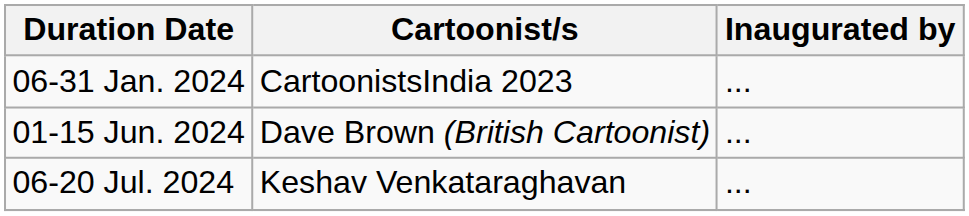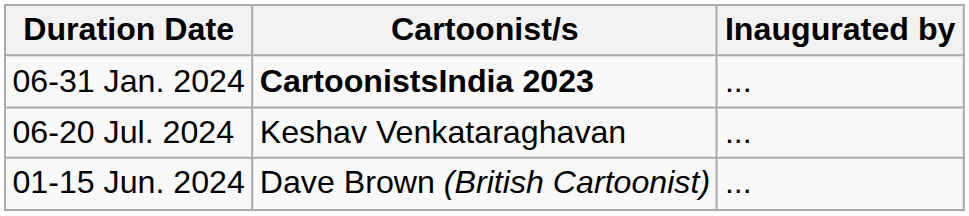 <table class="wikitable sortable">
 <tr>
 <th>Duration Date</th>
 <th>Cartoonist/s</th>
 <th>Inaugurated by</th>
 </tr>
 <tr>
 <td>06-31 Jan. 2024</td>
-<td>CartoonistsIndia 2023</td>
+<td><strong>CartoonistsIndia 2023</strong></td>
+<td>...</td>
+</tr>
+<tr>
+<td>06-20 Jul. 2024</td>
+<td>Keshav Venkataraghavan</td>
 <td>...</td>
 </tr>
 <tr>
 <td>01-15 Jun. 2024</td>
 <td>Dave Brown <em>(British Cartoonist)</em> </td>
 <td>...</td>
 </tr>
 <tr>
-<td>06-20 Jul. 2024</td>
-<td>Keshav Venkataraghavan</td>
-<td>...</td>
-</tr>
-<tr>
 </tr>
 </table>
